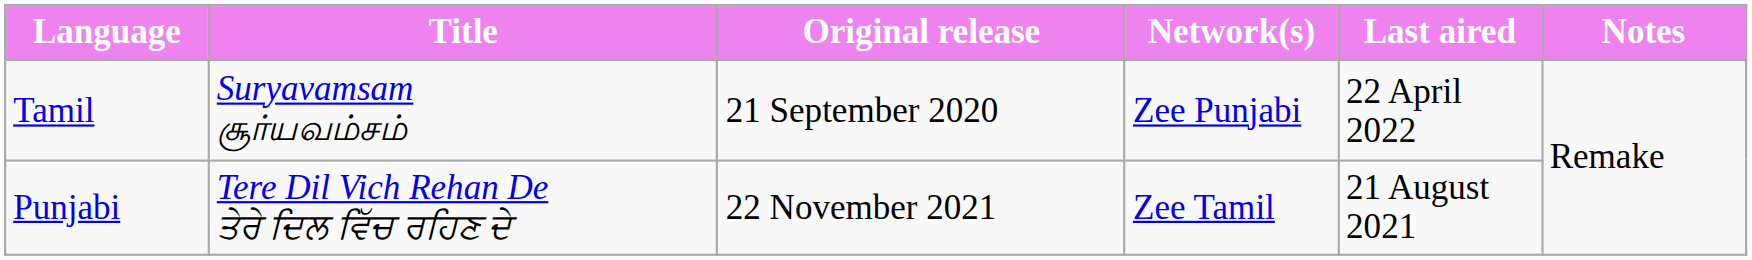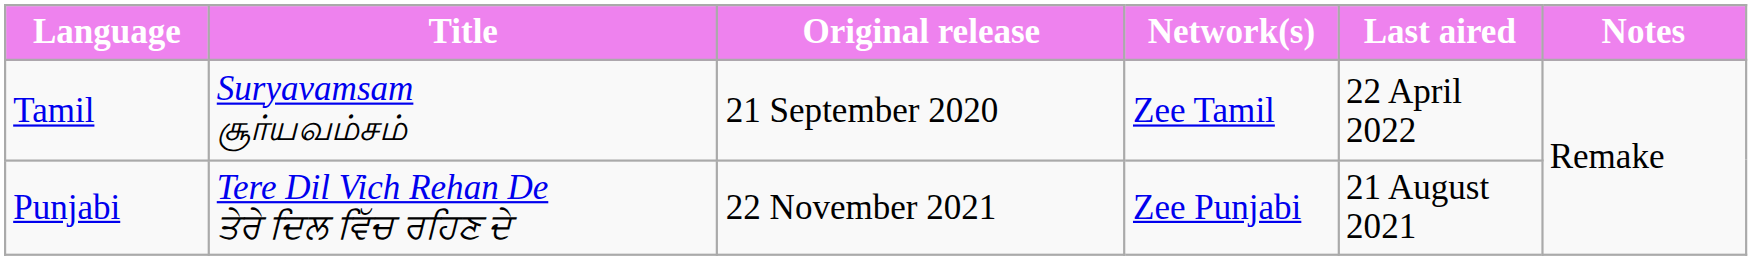 <table class="wikitable plainrowheaders" style="width: 90%; margin-right: 0;">
 <tr style="color:white">
 <th style="background:Violet; width:10%;">Language</th>
 <th style="background:Violet; width:25%;">Title</th>
 <th style="background:Violet; width:20%;">Original release</th>
 <th style="background:Violet; width:10%;">Network(s)</th>
 <th style="background:Violet; width:10%;">Last aired</th>
 <th style="background:Violet; width:10%;">Notes</th>
 </tr>
 <tr>
 <td><a href='#'>Tamil</a></td>
 <td><em><a href='#'>Suryavamsam</a></em><br><em>சூர்யவம்சம்</em></td>
 <td>21 September 2020</td>
-<td><a href='#'>Zee Punjabi</a></td>
+<td><a href='#'>Zee Tamil</a></td>
 <td>22 April 2022</td>
 <td rowspan="2">Remake</td>
 </tr>
 <tr>
 <td><a href='#'>Punjabi</a></td>
 <td><em><a href='#'>Tere Dil Vich Rehan De</a></em><br><em>ਤੇਰੇ ਦਿਲ ਵਿੱਚ ਰਹਿਣ ਦੇ</em></td>
 <td>22 November 2021</td>
-<td><a href='#'>Zee Tamil</a></td>
+<td><a href='#'>Zee Punjabi</a></td>
 <td>21 August 2021</td>
 </tr>
 </table>
